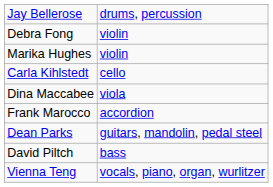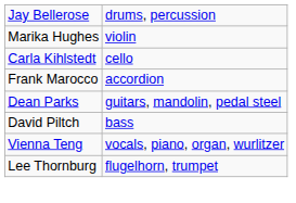 <table class="wikitable">
 <tr>
 <td><a href='#'>Jay Bellerose</a></td>
 <td><a href='#'>drums</a>, <a href='#'>percussion</a></td>
-</tr>
-<tr>
-<td>Debra Fong</td>
-<td><a href='#'>violin</a></td>
 </tr>
 <tr>
 <td>Marika Hughes</td>
 <td><a href='#'>violin</a></td>
 </tr>
 <tr>
 <td><a href='#'>Carla Kihlstedt</a></td>
 <td><a href='#'>cello</a></td>
-</tr>
-<tr>
-<td>Dina Maccabee</td>
-<td><a href='#'>viola</a></td>
 </tr>
 <tr>
 <td>Frank Marocco</td>
 <td><a href='#'>accordion</a></td>
 </tr>
 <tr>
 <td><a href='#'>Dean Parks</a></td>
 <td><a href='#'>guitars</a>, <a href='#'>mandolin</a>, <a href='#'>pedal steel</a></td>
 </tr>
 <tr>
 <td>David Piltch</td>
 <td><a href='#'>bass</a></td>
 </tr>
 <tr>
 <td><a href='#'>Vienna Teng</a></td>
 <td><a href='#'>vocals</a>, <a href='#'>piano</a>, <a href='#'>organ</a>, <a href='#'>wurlitzer</a></td>
 </tr>
+<tr>
+<td>Lee Thornburg</td>
+<td><a href='#'>flugelhorn</a>, <a href='#'>trumpet</a></td>
+</tr>
 </table>
